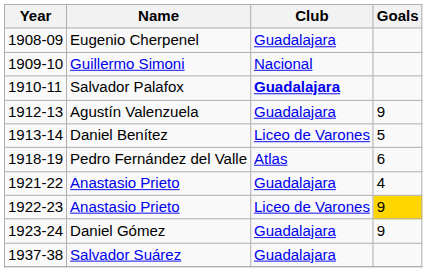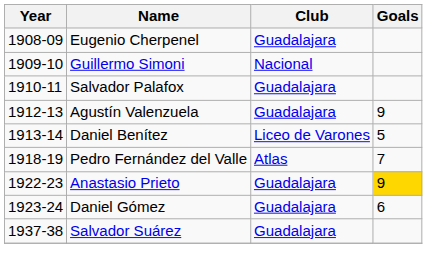 <table class="wikitable">
 <tr>
 <th>Year</th>
 <th>Name</th>
 <th>Club</th>
 <th>Goals</th>
 </tr>
 <tr>
 <td>1908-09</td>
 <td>Eugenio Cherpenel</td>
 <td><a href='#'>Guadalajara</a></td>
 <td></td>
 </tr>
 <tr>
 <td>1909-10</td>
 <td><a href='#'>Guillermo Simoni</a></td>
 <td><a href='#'>Nacional</a></td>
 <td></td>
 </tr>
 <tr>
 <td>1910-11</td>
 <td>Salvador Palafox</td>
-<td><strong><a href='#'>Guadalajara</a></strong></td>
+<td><a href='#'>Guadalajara</a></td>
 <td></td>
 </tr>
 <tr>
 <td>1912-13</td>
 <td>Agustín Valenzuela</td>
 <td><a href='#'>Guadalajara</a></td>
 <td>9</td>
 </tr>
 <tr>
 <td>1913-14</td>
 <td>Daniel Benítez</td>
 <td><a href='#'>Liceo de Varones</a></td>
 <td>5</td>
 </tr>
 <tr>
 <td>1918-19</td>
 <td>Pedro Fernández del Valle</td>
 <td><a href='#'>Atlas</a></td>
-<td>6</td>
-</tr>
-<tr>
-<td>1921-22</td>
-<td><a href='#'>Anastasio Prieto</a></td>
-<td><a href='#'>Guadalajara</a></td>
-<td>4</td>
+<td>7</td>
 </tr>
 <tr>
 <td>1922-23</td>
 <td><a href='#'>Anastasio Prieto</a></td>
-<td><a href='#'>Liceo de Varones</a></td>
+<td><a href='#'>Guadalajara</a></td>
 <td style="background: gold;">9</td>
 </tr>
 <tr>
 <td>1923-24</td>
 <td>Daniel Gómez</td>
 <td><a href='#'>Guadalajara</a></td>
-<td>9</td>
+<td>6</td>
 </tr>
 <tr>
 <td>1937-38</td>
 <td><a href='#'>Salvador Suárez</a></td>
 <td><a href='#'>Guadalajara</a></td>
 <td></td>
 </tr>
 <tr>
 </tr>
 </table>
